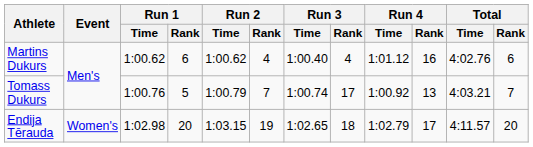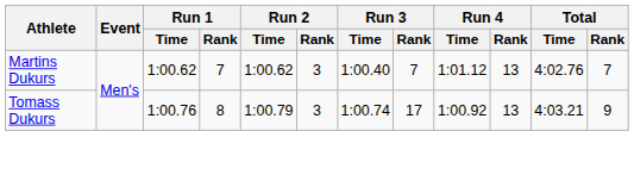 <table class=wikitable style="text-align:center; font-size:90%">
 <tr>
 <th rowspan=2>Athlete</th>
 <th rowspan=2>Event</th>
 <th colspan=2>Run 1</th>
 <th colspan=2>Run 2</th>
 <th colspan=2>Run 3</th>
 <th colspan=2>Run 4</th>
 <th colspan=2>Total</th>
 </tr>
 <tr style=font-size:95%>
 <th>Time</th>
 <th>Rank</th>
 <th>Time</th>
 <th>Rank</th>
 <th>Time</th>
 <th>Rank</th>
 <th>Time</th>
 <th>Rank</th>
 <th>Time</th>
 <th>Rank</th>
 </tr>
 <tr>
 <td align=left><a href='#'>Martins Dukurs</a></td>
 <td align=left rowspan=2><a href='#'>Men's</a></td>
 <td>1:00.62</td>
-<td>6</td>
+<td>7</td>
 <td>1:00.62</td>
-<td>4</td>
+<td>3</td>
 <td>1:00.40</td>
-<td>4</td>
+<td>7</td>
 <td>1:01.12</td>
-<td>16</td>
+<td>13</td>
 <td>4:02.76</td>
-<td>6</td>
+<td>7</td>
 </tr>
 <tr>
 <td align=left><a href='#'>Tomass Dukurs</a></td>
 <td>1:00.76</td>
-<td>5</td>
+<td>8</td>
 <td>1:00.79</td>
-<td>7</td>
+<td>3</td>
 <td>1:00.74</td>
 <td>17</td>
 <td>1:00.92</td>
 <td>13</td>
 <td>4:03.21</td>
-<td>7</td>
-</tr>
-<tr>
-<td align=left><a href='#'>Endija Tērauda</a></td>
-<td align=left><a href='#'>Women's</a></td>
-<td>1:02.98</td>
-<td>20</td>
-<td>1:03.15</td>
-<td>19</td>
-<td>1:02.65</td>
-<td>18</td>
-<td>1:02.79</td>
-<td>17</td>
-<td>4:11.57</td>
-<td>20</td>
+<td>9</td>
 </tr>
 </table>
